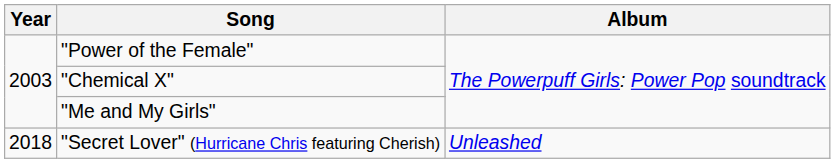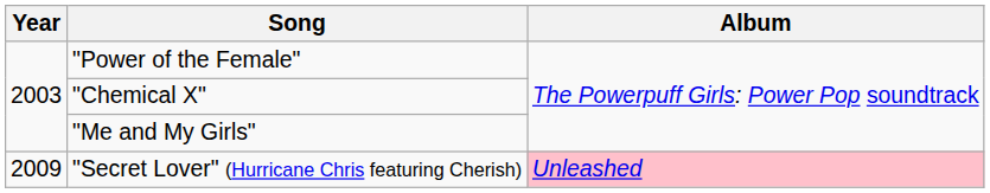 <table class="wikitable">
 <tr>
 <th>Year</th>
 <th>Song</th>
 <th>Album</th>
 </tr>
 <tr>
 <td rowspan="3">2003</td>
 <td>"Power of the Female"</td>
 <td rowspan="3"><em><a href='#'>The Powerpuff Girls</a>: <a href='#'>Power Pop</a></em> <a href='#'>soundtrack</a></td>
 </tr>
 <tr>
 <td>"Chemical X"</td>
 </tr>
 <tr>
 <td>"Me and My Girls"</td>
 </tr>
 <tr>
-<td>2018</td>
+<td>2009</td>
 <td>"Secret Lover" <small>(<a href='#'>Hurricane Chris</a> featuring Cherish)</small></td>
-<td><em><a href='#'>Unleashed</a></em></td>
+<td style="background: pink;"><em><a href='#'>Unleashed</a></em></td>
 </tr>
 </table>
